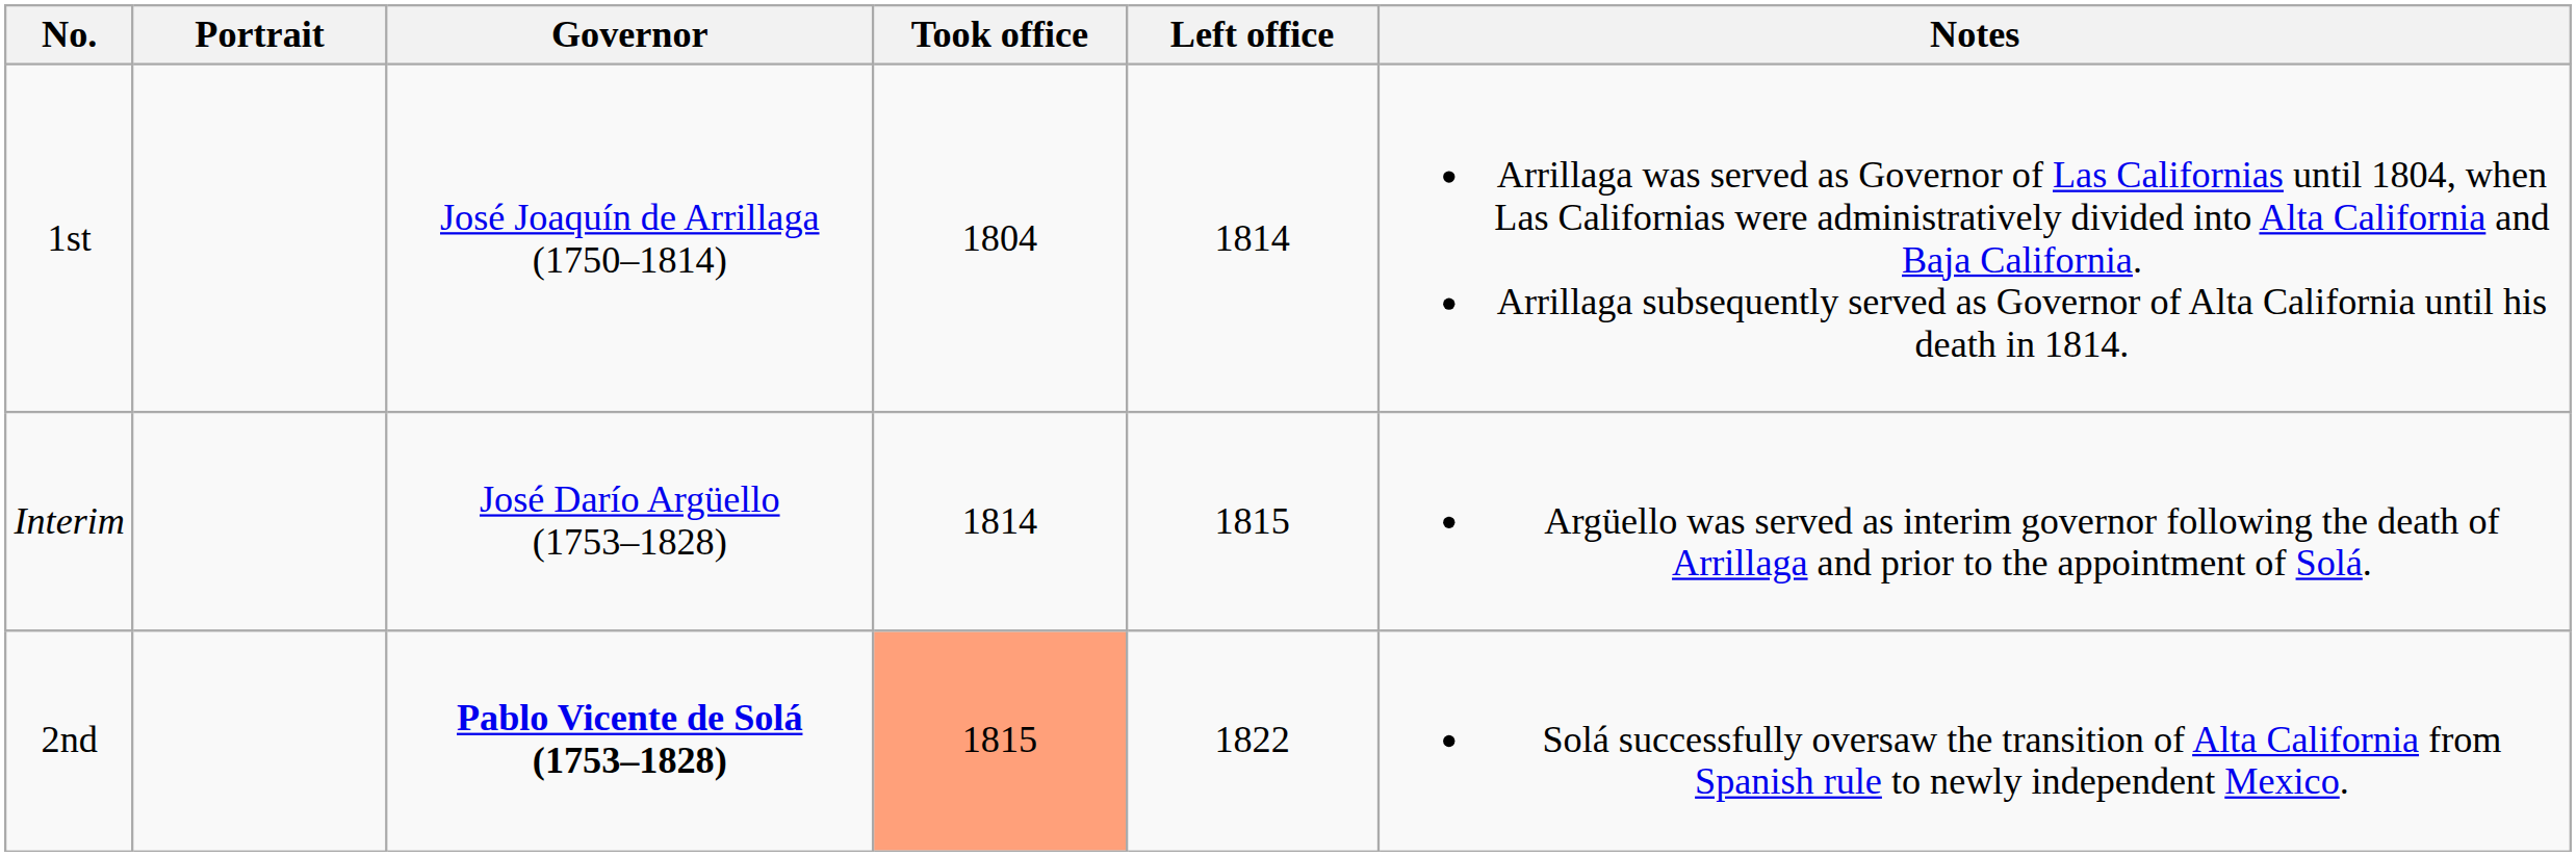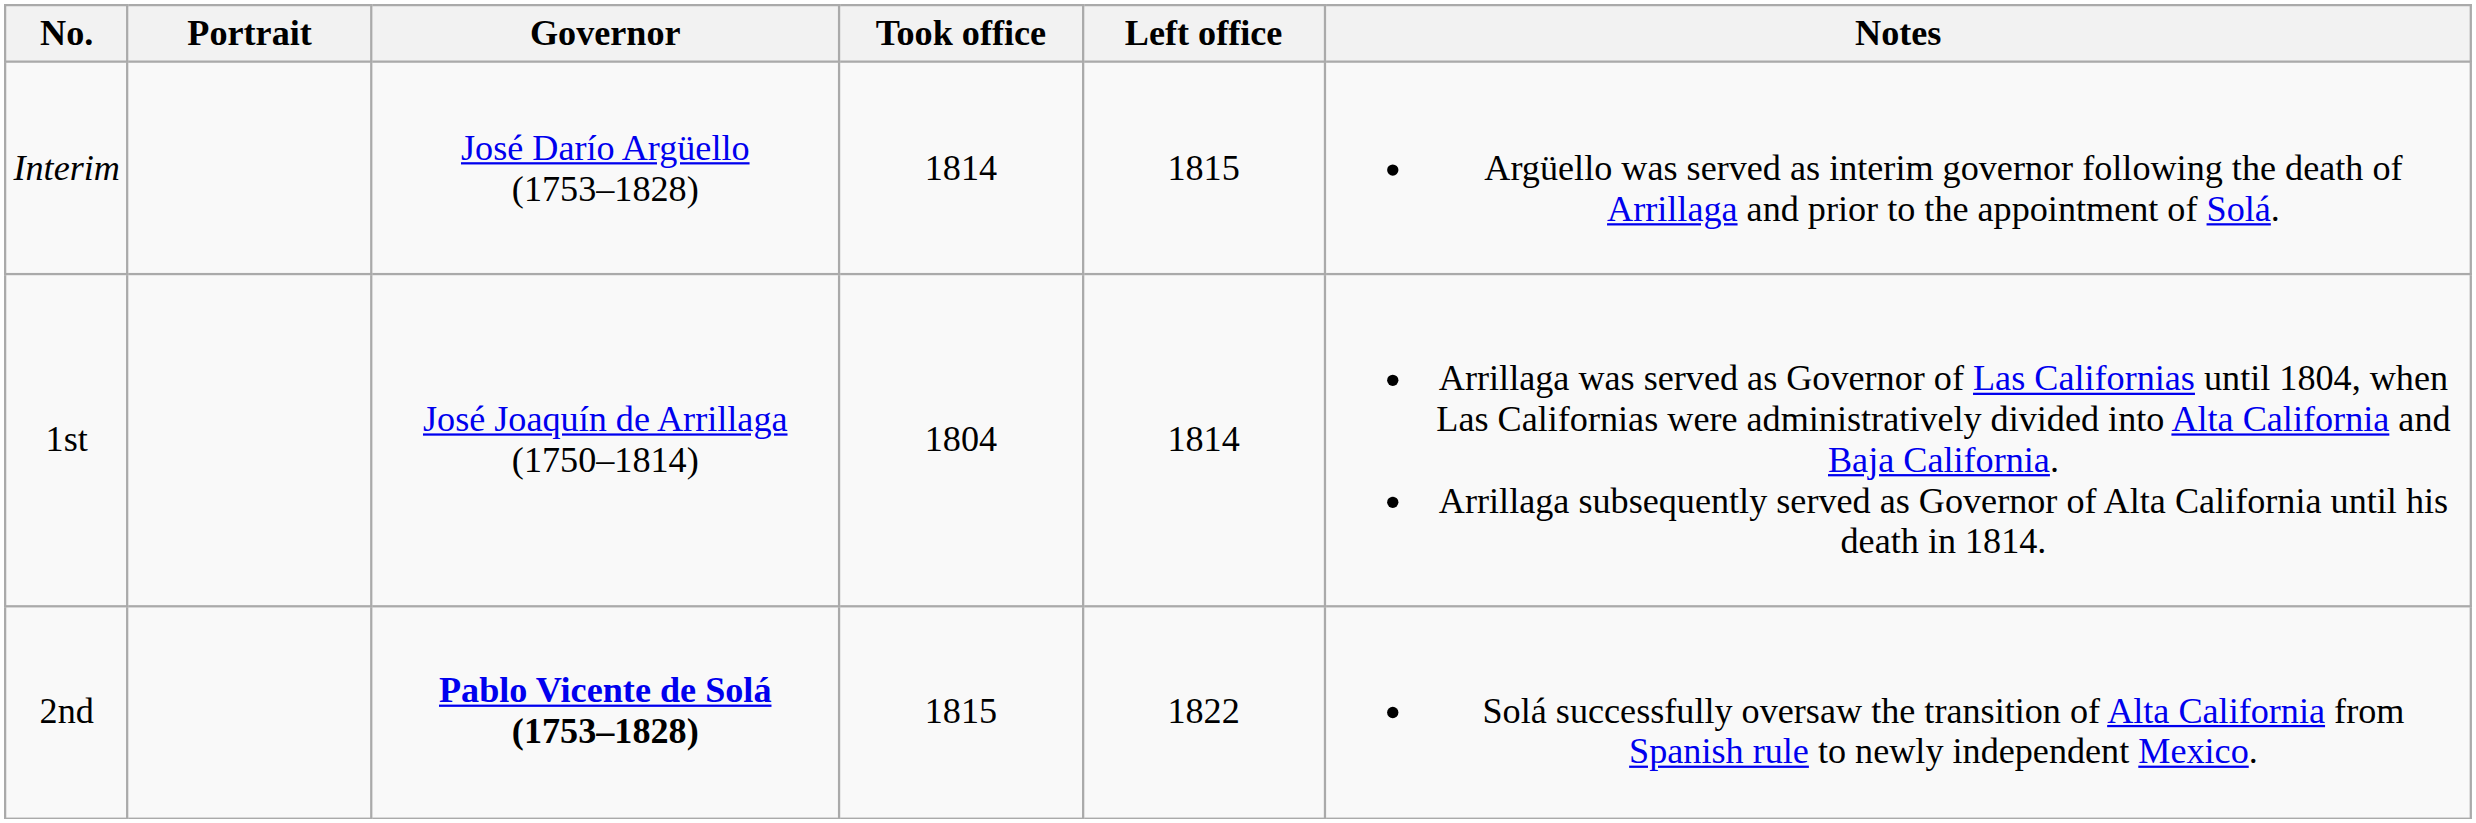 <table class="wikitable" style="text-align:center">
 <tr>
 <th scope="col" width=40>No.</th>
 <th scope="col" width=100>Portrait</th>
 <th scope="col" width=200>Governor</th>
 <th scope="col" width=100>Took office</th>
 <th scope="col" width=100>Left office</th>
 <th scope="col" width=500>Notes</th>
 </tr>
 <tr>
+<td><em>Interim</em></td>
+<td></td>
+<td><a href='#'>José Darío Argüello</a><br> (1753–1828)</td>
+<td>1814</td>
+<td>1815</td>
+<td><br><ul><li>Argüello was served as interim governor following the death of <a href='#'>Arrillaga</a> and prior to the appointment of <a href='#'>Solá</a>.</li></ul></td>
+</tr>
+<tr>
 <td>1st</td>
 <td></td>
 <td><a href='#'>José Joaquín de Arrillaga</a><br> (1750–1814)</td>
 <td>1804</td>
 <td>1814</td>
 <td><br><ul><li>Arrillaga was served as Governor of <a href='#'>Las Californias</a> until 1804, when Las Californias were administratively divided into <a href='#'>Alta California</a> and <a href='#'>Baja California</a>.</li><li>Arrillaga subsequently served as Governor of Alta California until his death in 1814.</li></ul></td>
 </tr>
 <tr>
-<td><em>Interim</em></td>
-<td></td>
-<td><a href='#'>José Darío Argüello</a><br> (1753–1828)</td>
-<td>1814</td>
-<td>1815</td>
-<td><br><ul><li>Argüello was served as interim governor following the death of <a href='#'>Arrillaga</a> and prior to the appointment of <a href='#'>Solá</a>.</li></ul></td>
-</tr>
-<tr>
 <td>2nd</td>
 <td></td>
 <td><strong><a href='#'>Pablo Vicente de Solá</a><br> (1753–1828)</strong></td>
-<td style="background: lightsalmon;">1815</td>
+<td>1815</td>
 <td>1822</td>
 <td><br><ul><li>Solá successfully oversaw the transition of <a href='#'>Alta California</a> from <a href='#'>Spanish rule</a> to newly independent <a href='#'>Mexico</a>.</li></ul></td>
 </tr>
 </table>
